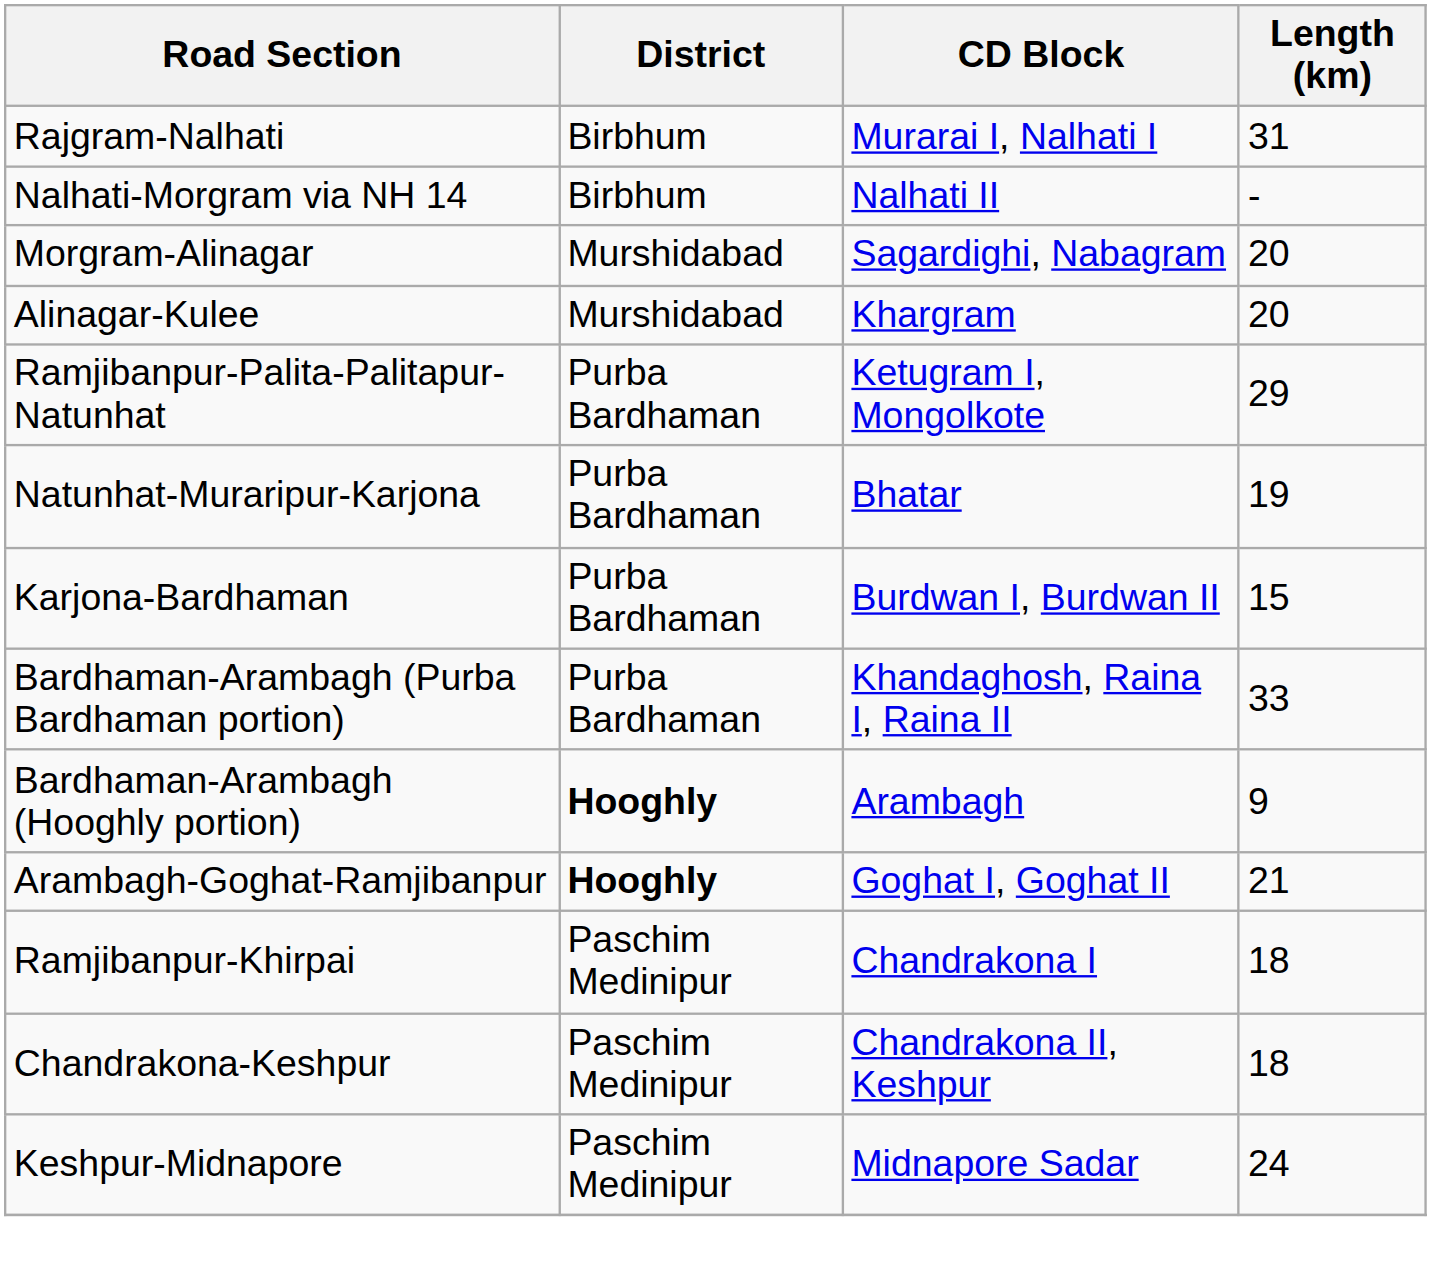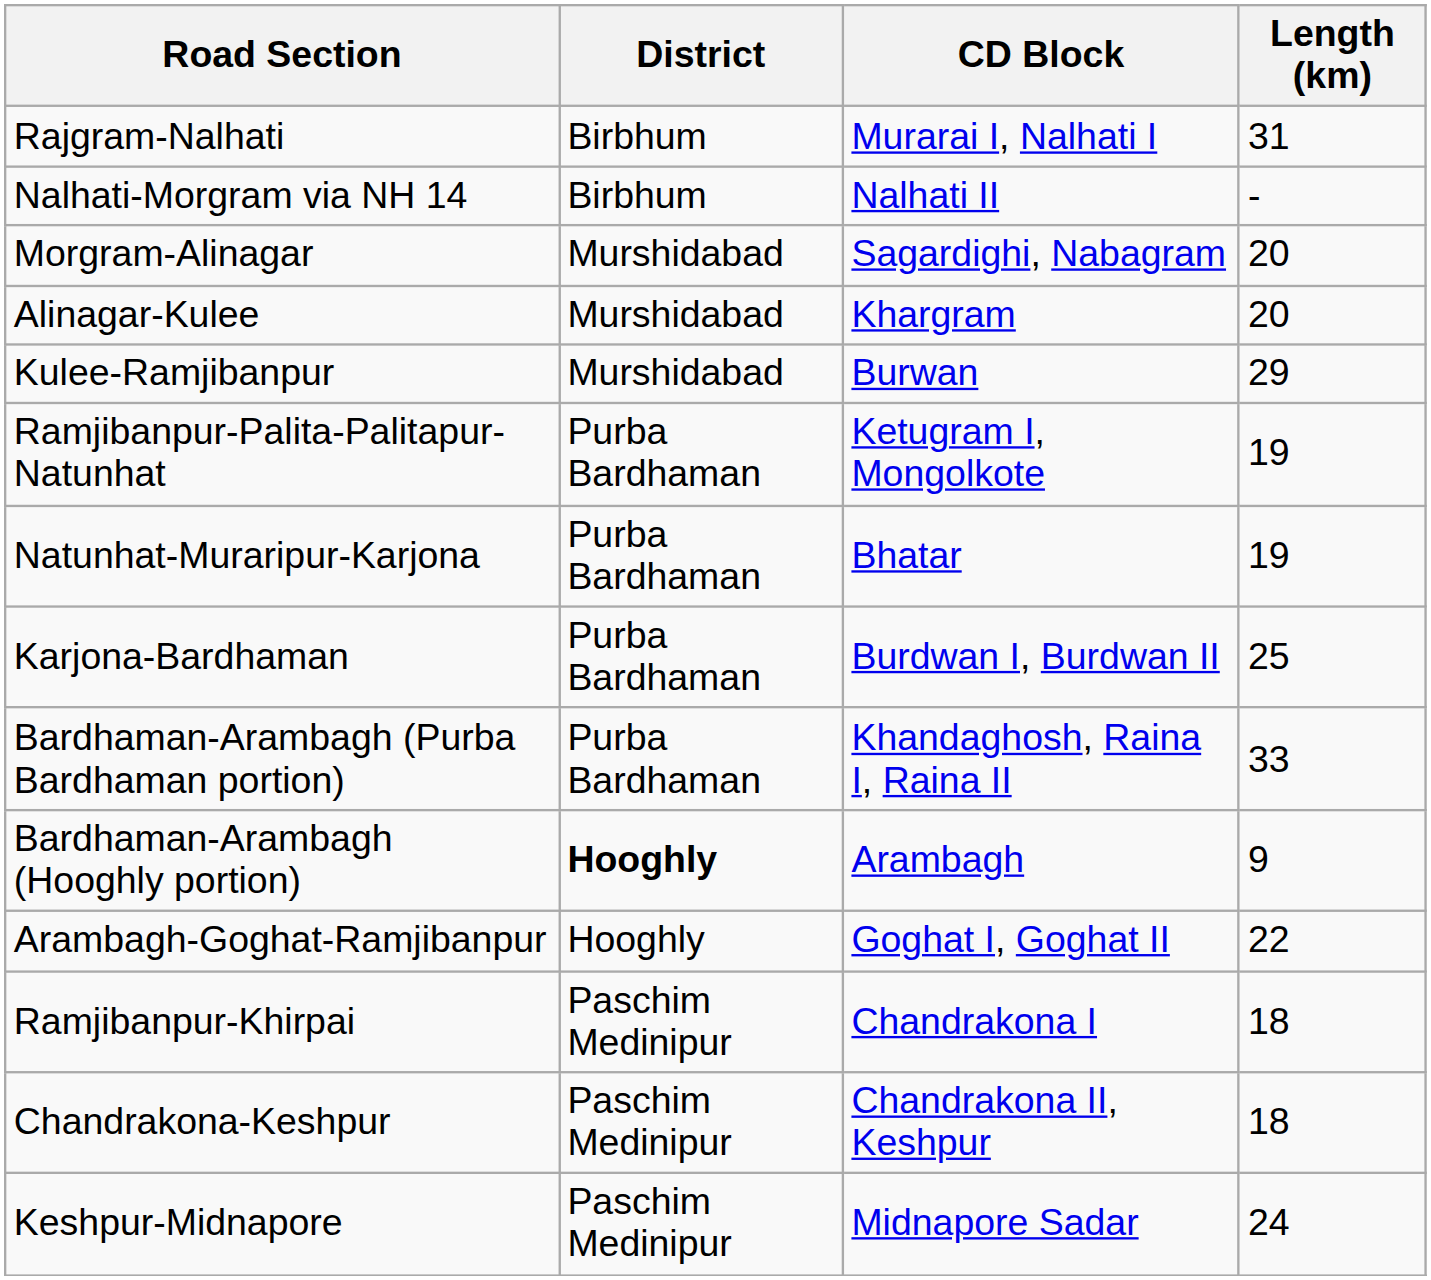 <table class="wikitable sortable">
 <tr>
 <th>Road Section</th>
 <th>District</th>
 <th>CD Block</th>
 <th>Length (km)</th>
 </tr>
 <tr>
 <td>Rajgram-Nalhati</td>
 <td>Birbhum</td>
 <td><a href='#'>Murarai I</a>, <a href='#'>Nalhati I</a></td>
 <td>31</td>
 </tr>
 <tr>
 <td>Nalhati-Morgram via NH 14</td>
 <td>Birbhum</td>
 <td><a href='#'>Nalhati II</a></td>
 <td>-</td>
 </tr>
 <tr>
 <td>Morgram-Alinagar</td>
 <td>Murshidabad</td>
 <td><a href='#'>Sagardighi</a>, <a href='#'>Nabagram</a></td>
 <td>20</td>
 </tr>
 <tr>
 <td>Alinagar-Kulee</td>
 <td>Murshidabad</td>
 <td><a href='#'>Khargram</a></td>
 <td>20</td>
 </tr>
 <tr>
+<td>Kulee-Ramjibanpur</td>
+<td>Murshidabad</td>
+<td><a href='#'>Burwan</a></td>
+<td>29</td>
+</tr>
+<tr>
 <td>Ramjibanpur-Palita-Palitapur-Natunhat</td>
 <td>Purba Bardhaman</td>
 <td><a href='#'>Ketugram I</a>, <a href='#'>Mongolkote</a></td>
-<td>29</td>
+<td>19</td>
 </tr>
 <tr>
 <td>Natunhat-Muraripur-Karjona</td>
 <td>Purba Bardhaman</td>
 <td><a href='#'>Bhatar</a></td>
 <td>19</td>
 </tr>
 <tr>
 <td>Karjona-Bardhaman</td>
 <td>Purba Bardhaman</td>
 <td><a href='#'>Burdwan I</a>, <a href='#'>Burdwan II</a></td>
-<td>15</td>
+<td>25</td>
 </tr>
 <tr>
 <td>Bardhaman-Arambagh (Purba Bardhaman portion)</td>
 <td>Purba Bardhaman</td>
 <td><a href='#'>Khandaghosh</a>, <a href='#'>Raina I</a>, <a href='#'>Raina II</a></td>
 <td>33</td>
 </tr>
 <tr>
 <td>Bardhaman-Arambagh (Hooghly portion)</td>
 <td><strong>Hooghly</strong></td>
 <td><a href='#'>Arambagh</a></td>
 <td>9</td>
 </tr>
 <tr>
 <td>Arambagh-Goghat-Ramjibanpur</td>
-<td><strong>Hooghly</strong></td>
+<td>Hooghly</td>
 <td><a href='#'>Goghat I</a>, <a href='#'>Goghat II</a></td>
-<td>21</td>
+<td>22</td>
 </tr>
 <tr>
 <td>Ramjibanpur-Khirpai</td>
 <td>Paschim Medinipur</td>
 <td><a href='#'>Chandrakona I</a></td>
 <td>18</td>
 </tr>
 <tr>
 <td>Chandrakona-Keshpur</td>
 <td>Paschim Medinipur</td>
 <td><a href='#'>Chandrakona II</a>, <a href='#'>Keshpur</a></td>
 <td>18</td>
 </tr>
 <tr>
 <td>Keshpur-Midnapore</td>
 <td>Paschim Medinipur</td>
 <td><a href='#'>Midnapore Sadar</a></td>
 <td>24</td>
 </tr>
 <tr>
 </tr>
 </table>
